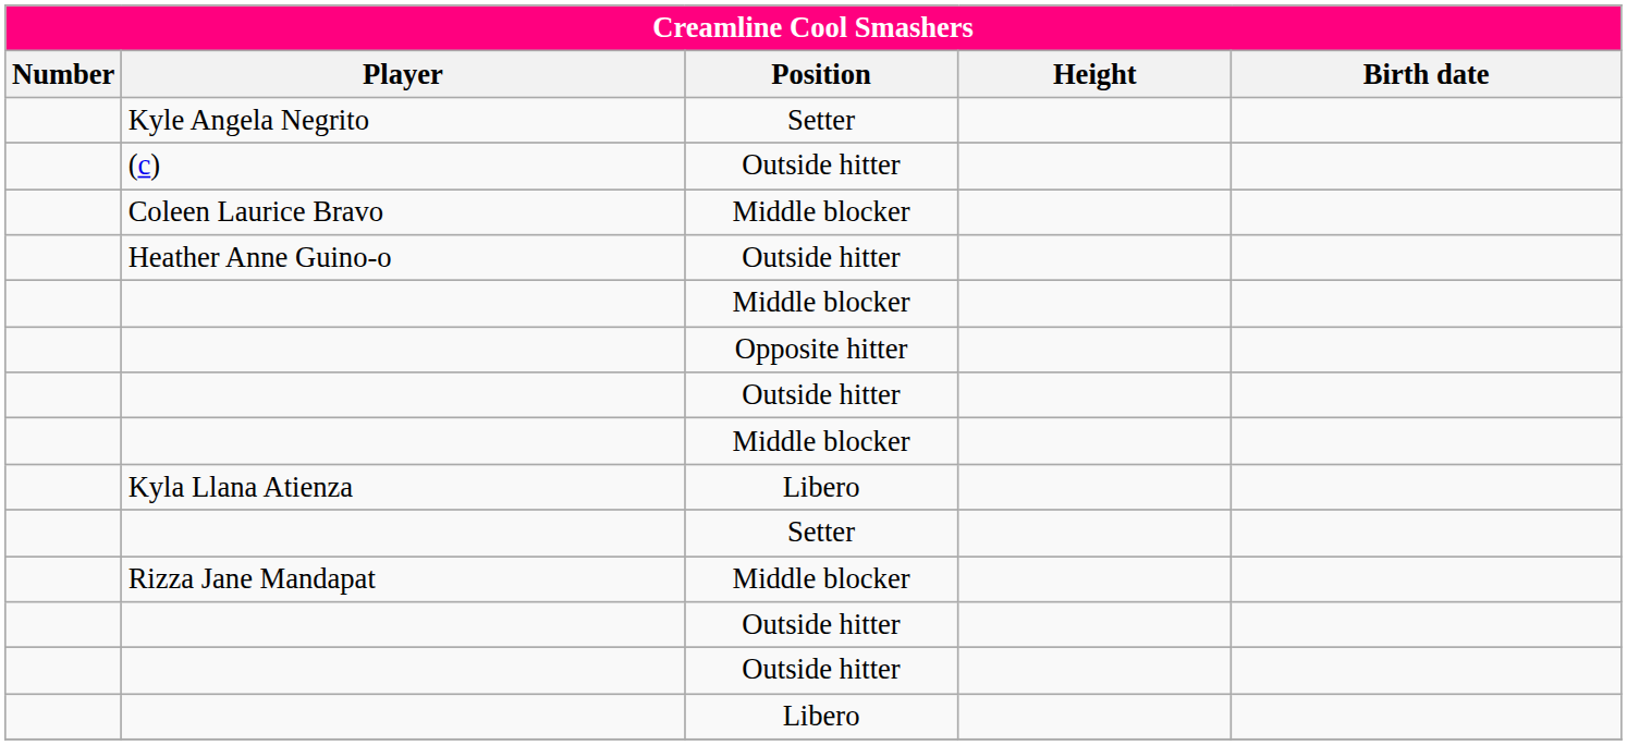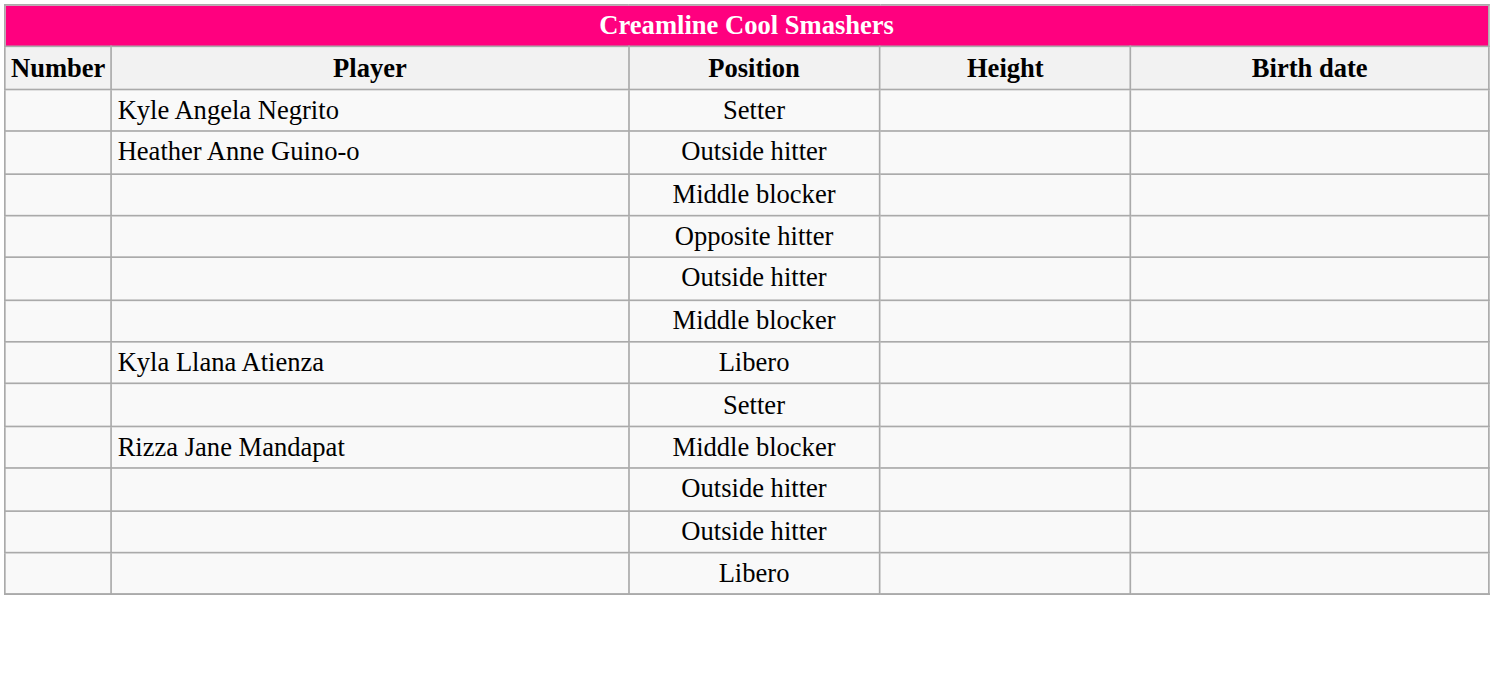 <table class="wikitable sortable" style="font-size:100%; text-align:left;">
 <tr>
 <th colspan="5" style= "background:#FF007F; color:white; text-align: center"><strong>Creamline Cool Smashers</strong></th>
 </tr>
 <tr style="background:#FFFFFF;">
 <th style= "align=center; width:2em;">Number</th>
 <th style= "align=center;width:19em;">Player</th>
 <th style= "align=center; width:9em;">Position</th>
 <th style= "align=center; width:9em;">Height</th>
 <th style= "align=center; width:13em;">Birth date</th>
 </tr>
 <tr align=center>
 <td></td>
 <td align=left>Kyle Angela Negrito</td>
 <td>Setter</td>
-<td></td>
-<td align=right></td>
-</tr>
-<tr align=center>
-<td></td>
-<td align=left> (<a href='#'>c</a>)</td>
-<td>Outside hitter</td>
-<td></td>
-<td align=right></td>
-</tr>
-<tr align=center>
-<td></td>
-<td align=left>Coleen Laurice Bravo</td>
-<td>Middle blocker</td>
 <td></td>
 <td align=right></td>
 </tr>
 <tr align=center>
 <td></td>
 <td align=left>Heather Anne Guino-o</td>
 <td>Outside hitter</td>
 <td></td>
 <td align=right></td>
 </tr>
 <tr align=center>
 <td></td>
 <td align=left></td>
 <td>Middle blocker</td>
 <td></td>
 <td align=right></td>
 </tr>
 <tr align=center>
 <td></td>
 <td align=left></td>
 <td>Opposite hitter</td>
 <td></td>
 <td align=right></td>
 </tr>
 <tr align=center>
 <td></td>
 <td align=left></td>
 <td>Outside hitter</td>
 <td></td>
 <td align=right></td>
 </tr>
 <tr align=center>
 <td></td>
 <td align=left></td>
 <td>Middle blocker</td>
 <td></td>
 <td align=right></td>
 </tr>
 <tr align=center>
 <td></td>
 <td align=left>Kyla Llana Atienza</td>
 <td>Libero</td>
 <td></td>
 <td align=right></td>
 </tr>
 <tr align=center>
 <td></td>
 <td align=left></td>
 <td>Setter</td>
 <td></td>
 <td align=right></td>
 </tr>
 <tr align=center>
 <td></td>
 <td align=left>Rizza Jane Mandapat</td>
 <td>Middle blocker</td>
 <td></td>
 <td align=right></td>
 </tr>
 <tr align=center>
 <td></td>
 <td align=left></td>
 <td>Outside hitter</td>
 <td></td>
 <td align=right></td>
 </tr>
 <tr align=center>
 <td></td>
 <td align=left></td>
 <td>Outside hitter</td>
 <td></td>
 <td align=right></td>
 </tr>
 <tr align=center>
 <td></td>
 <td align=left></td>
 <td>Libero</td>
 <td></td>
 <td align=right></td>
 </tr>
 <tr align=center>
 </tr>
 </table>
